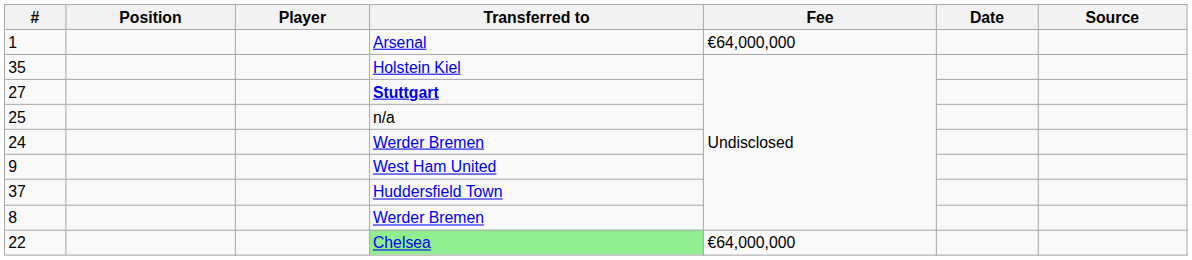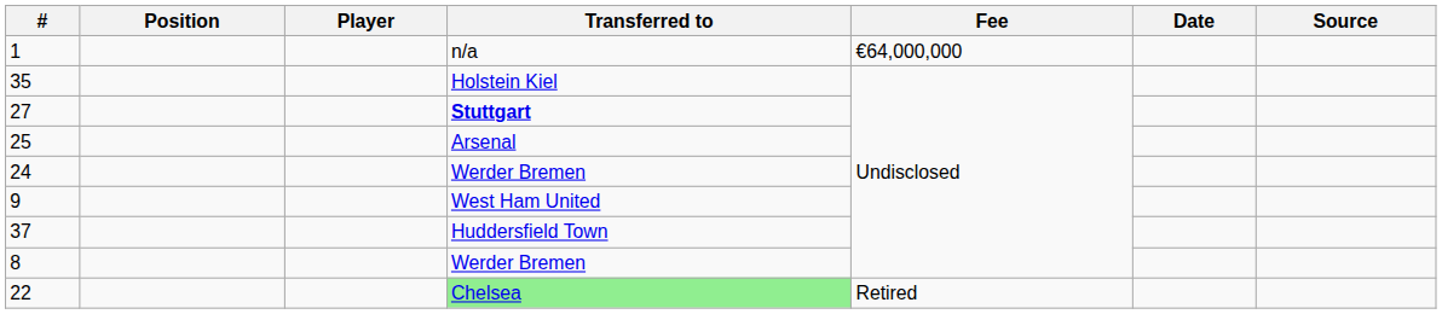 <table class="wikitable sortable" style="width:90%; text-align:center; font-size:95%; text-align:left;">
 <tr>
 <th>#</th>
 <th>Position</th>
 <th>Player</th>
 <th>Transferred to</th>
 <th>Fee</th>
 <th>Date</th>
 <th>Source</th>
 </tr>
 <tr>
 <td>1</td>
 <td></td>
 <td></td>
-<td> <a href='#'>Arsenal</a></td>
+<td>n/a</td>
 <td>€64,000,000</td>
 <td></td>
 <td></td>
 </tr>
 <tr>
 <td>35</td>
 <td></td>
 <td></td>
 <td> <a href='#'>Holstein Kiel</a></td>
 <td rowspan=7>Undisclosed</td>
 <td></td>
 <td></td>
 </tr>
 <tr>
 <td>27</td>
 <td></td>
 <td></td>
 <td><strong> <a href='#'>Stuttgart</a></strong></td>
 <td></td>
 <td></td>
 </tr>
 <tr>
 <td>25</td>
 <td></td>
 <td></td>
-<td>n/a</td>
+<td> <a href='#'>Arsenal</a></td>
 <td></td>
 <td></td>
 </tr>
 <tr>
 <td>24</td>
 <td></td>
 <td></td>
 <td> <a href='#'>Werder Bremen</a></td>
 <td></td>
 <td></td>
 </tr>
 <tr>
 <td>9</td>
 <td></td>
 <td></td>
 <td> <a href='#'>West Ham United</a></td>
 <td></td>
 <td></td>
 </tr>
 <tr>
 <td>37</td>
 <td></td>
 <td></td>
 <td> <a href='#'>Huddersfield Town</a></td>
 <td></td>
 <td></td>
 </tr>
 <tr>
 <td>8</td>
 <td></td>
 <td></td>
 <td> <a href='#'>Werder Bremen</a></td>
 <td></td>
 <td></td>
 </tr>
 <tr>
 <td>22</td>
 <td></td>
 <td></td>
 <td style="background: lightgreen;"> <a href='#'>Chelsea</a></td>
-<td>€64,000,000</td>
+<td>Retired</td>
 <td></td>
 <td></td>
 </tr>
 </table>
